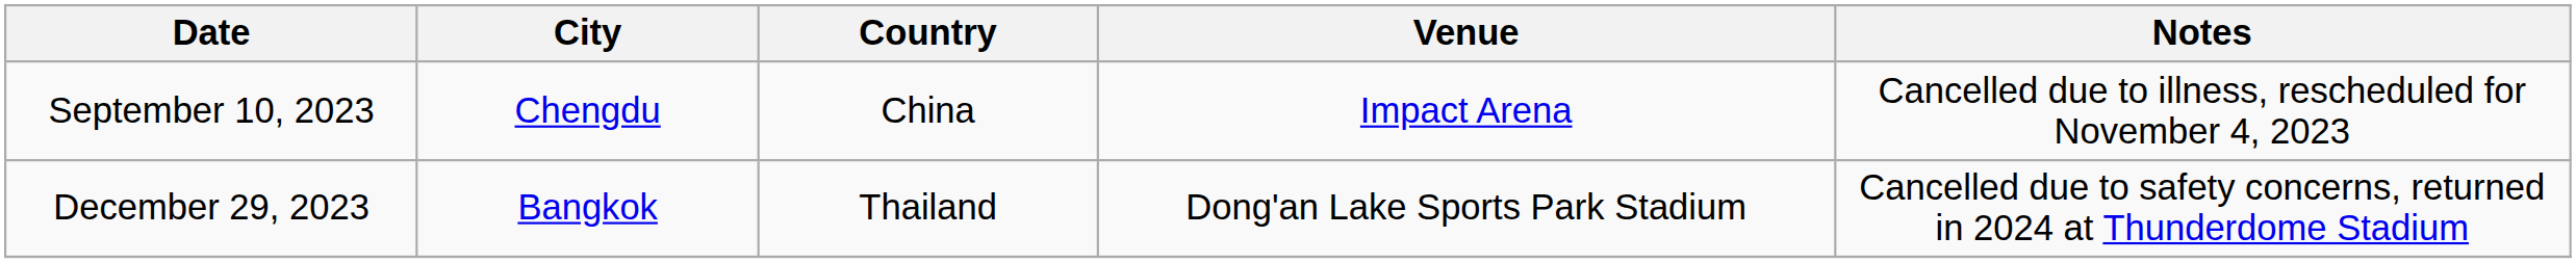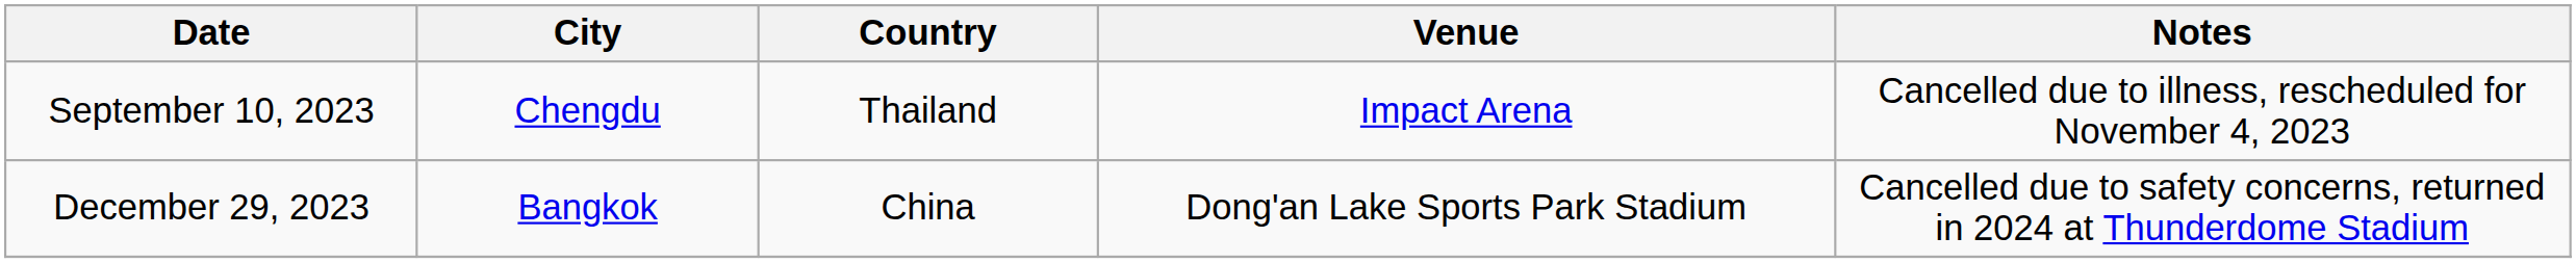 <table class="wikitable plainrowheaders" style="text-align:center;">
 <tr>
 <th scope="col" style="width:11em;">Date</th>
 <th scope="col" style="width:9em;">City</th>
 <th scope="col" style="width:9em;">Country</th>
 <th scope="col" style="width:20em;">Venue</th>
 <th scope="col" style="width:20em;">Notes</th>
 </tr>
 <tr>
 <td>September 10, 2023</td>
 <td><a href='#'>Chengdu</a></td>
-<td>China</td>
+<td>Thailand</td>
 <td><a href='#'>Impact Arena</a></td>
 <td>Cancelled due to illness, rescheduled for November 4, 2023</td>
 </tr>
 <tr>
 <td>December 29, 2023</td>
 <td><a href='#'>Bangkok</a></td>
-<td>Thailand</td>
+<td>China</td>
 <td>Dong'an Lake Sports Park Stadium</td>
 <td>Cancelled due to safety concerns, returned in 2024 at <a href='#'>Thunderdome Stadium</a></td>
 </tr>
 <tr>
 </tr>
 </table>
